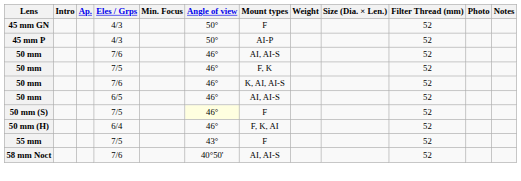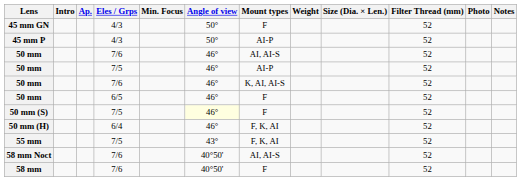 <table class="wikitable sortable" style="font-size:85%;text-align:center;">
 <tr>
 <th data-sort-type="text">Lens</th>
 <th data-sort-type="isoDate">Intro</th>
 <th data-sort-type="text"><a href='#'>Ap.</a></th>
 <th data-sort-type="number"><a href='#'>Eles / Grps</a></th>
 <th data-sort-type="number">Min. Focus</th>
 <th data-sort-type="number"><a href='#'>Angle of view</a></th>
 <th data-sort-type="text">Mount types</th>
 <th data-sort-type="number">Weight</th>
 <th data-sort-type="number">Size (Dia. × Len.)</th>
 <th data-sort-type="number">Filter Thread (mm)</th>
 <th class="unsortable">Photo</th>
 <th class="unsortable">Notes</th>
 </tr>
 <tr>
 <th>45 mm  GN</th>
 <td></td>
 <td></td>
 <td>4/3</td>
 <td></td>
 <td>50°</td>
 <td>F</td>
 <td></td>
 <td></td>
 <td>52</td>
 <td></td>
 <td style="text-align:left;"></td>
 </tr>
 <tr>
 <th>45 mm  P</th>
 <td></td>
 <td></td>
 <td>4/3</td>
 <td></td>
 <td>50°</td>
 <td>AI-P</td>
 <td></td>
 <td></td>
 <td>52</td>
 <td></td>
 <td style="text-align:left;"></td>
 </tr>
 <tr>
 <th>50 mm </th>
 <td></td>
 <td></td>
 <td>7/6</td>
 <td></td>
 <td>46°</td>
 <td>AI, AI-S</td>
 <td></td>
 <td></td>
 <td>52</td>
 <td></td>
 <td style="text-align:left;"></td>
 </tr>
 <tr>
 <th>50 mm </th>
 <td></td>
 <td></td>
 <td>7/5</td>
 <td></td>
 <td>46°</td>
-<td>F, K</td>
+<td>AI-P</td>
 <td></td>
 <td></td>
 <td>52</td>
 <td></td>
 <td style="text-align:left;"></td>
 </tr>
 <tr>
 <th>50 mm </th>
 <td></td>
 <td></td>
 <td>7/6</td>
 <td></td>
 <td>46°</td>
 <td>K, AI, AI-S</td>
 <td></td>
 <td></td>
 <td>52</td>
 <td></td>
 <td style="text-align:left;"></td>
 </tr>
 <tr>
 <th>50 mm </th>
 <td></td>
 <td></td>
 <td>6/5</td>
 <td></td>
 <td>46°</td>
-<td>AI, AI-S</td>
+<td>F</td>
 <td></td>
 <td></td>
 <td>52</td>
 <td></td>
 <td style="text-align:left;"></td>
 </tr>
 <tr>
 <th>50 mm  (S)</th>
 <td></td>
 <td></td>
 <td>7/5</td>
 <td></td>
 <td style="background: lightyellow;">46°</td>
 <td>F</td>
 <td></td>
 <td></td>
 <td>52</td>
 <td></td>
 <td style="text-align:left;"></td>
 </tr>
 <tr>
 <th>50 mm  (H)</th>
 <td></td>
 <td></td>
 <td>6/4</td>
 <td></td>
 <td>46°</td>
 <td>F, K, AI</td>
 <td></td>
 <td></td>
 <td>52</td>
 <td></td>
 <td style="text-align:left;"></td>
 </tr>
 <tr>
 <th>55 mm </th>
 <td></td>
 <td></td>
 <td>7/5</td>
 <td></td>
 <td>43°</td>
-<td>F</td>
+<td>F, K, AI</td>
 <td></td>
 <td></td>
 <td>52</td>
 <td></td>
 <td style="text-align:left;"></td>
 </tr>
 <tr>
 <th>58 mm  Noct</th>
 <td></td>
 <td></td>
 <td>7/6</td>
 <td></td>
 <td>40°50'</td>
 <td>AI, AI-S</td>
 <td></td>
 <td></td>
 <td>52</td>
 <td></td>
 <td style="text-align:left;"></td>
 </tr>
+<tr>
+<th>58 mm </th>
+<td></td>
+<td></td>
+<td>7/6</td>
+<td></td>
+<td>40°50'</td>
+<td>F</td>
+<td></td>
+<td></td>
+<td>52</td>
+<td></td>
+<td style="text-align:left;"></td>
+</tr>
 </table>
